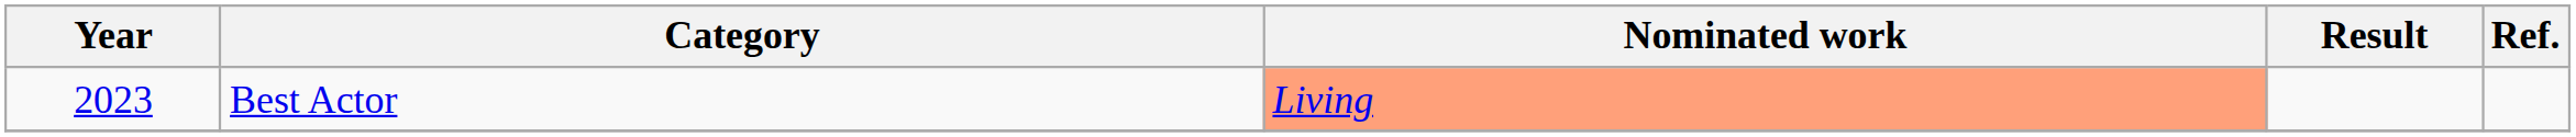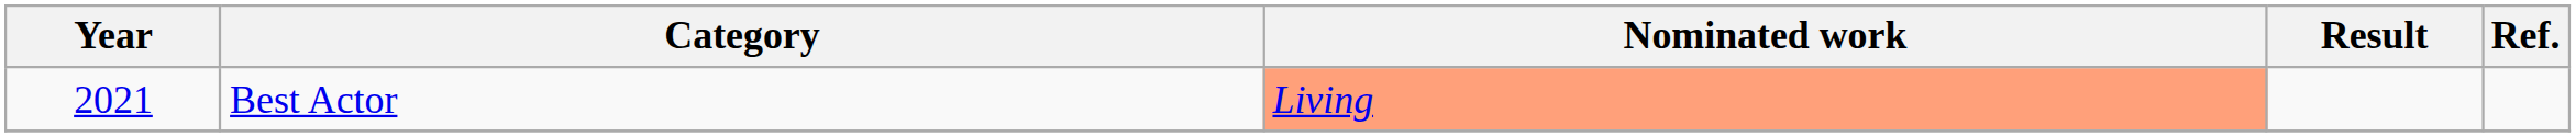 <table class=wikitable>
 <tr>
 <th scope="col" style="width:5em;">Year</th>
 <th scope="col" style="width:26em;">Category</th>
 <th scope="col" style="width:25em;">Nominated work</th>
 <th scope="col" style="width:5em;">Result</th>
 <th>Ref.</th>
 </tr>
 <tr>
-<td style="text-align:center;"><a href='#'>2023</a></td>
+<td style="text-align:center;"><a href='#'>2021</a></td>
 <td><a href='#'>Best Actor</a></td>
 <td style="background: lightsalmon;"><em><a href='#'>Living</a></em></td>
 <td></td>
 <td style="text-align:center;"></td>
 </tr>
 <tr>
 </tr>
 </table>
